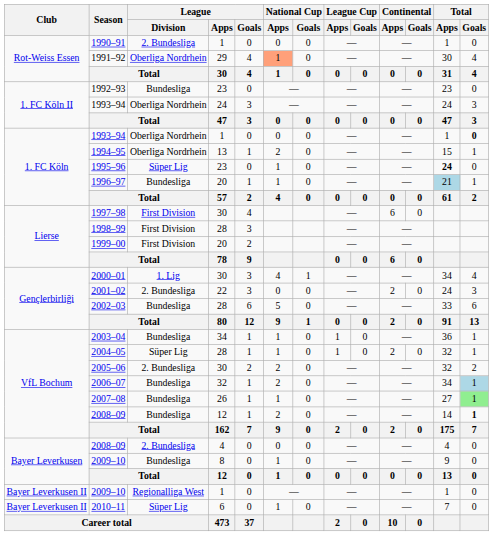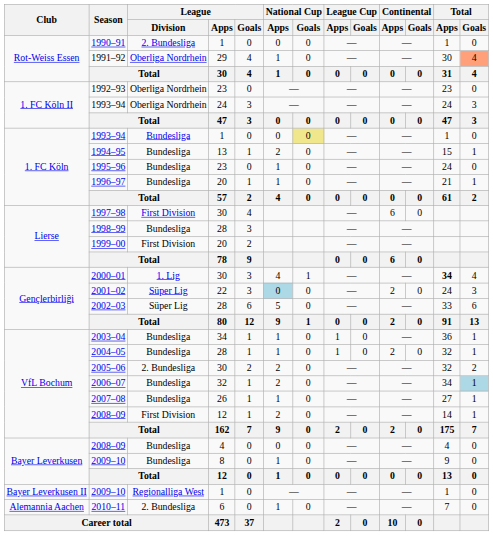 <table class="wikitable" style="text-align:center">
 <tr>
 <th rowspan="2">Club</th>
 <th rowspan="2">Season</th>
 <th colspan="3">League</th>
 <th colspan="2">National Cup</th>
 <th colspan="2">League Cup</th>
 <th colspan="2">Continental</th>
 <th colspan="2">Total</th>
 </tr>
 <tr>
 <th>Division</th>
 <th>Apps</th>
 <th>Goals</th>
 <th>Apps</th>
 <th>Goals</th>
 <th>Apps</th>
 <th>Goals</th>
 <th>Apps</th>
 <th>Goals</th>
 <th>Apps</th>
 <th>Goals</th>
 </tr>
 <tr>
 <td rowspan="3"><a href='#'>Rot-Weiss Essen</a></td>
 <td><a href='#'>1990–91</a></td>
 <td><a href='#'>2. Bundesliga</a></td>
 <td>1</td>
 <td>0</td>
 <td>0</td>
 <td>0</td>
 <td colspan="2">—</td>
 <td colspan="2">—</td>
 <td>1</td>
 <td>0</td>
 </tr>
 <tr>
 <td>1991–92</td>
 <td><a href='#'>Oberliga Nordrhein</a></td>
 <td>29</td>
 <td>4</td>
-<td style="background: lightsalmon;">1</td>
+<td>1</td>
 <td>0</td>
 <td colspan="2">—</td>
 <td colspan="2">—</td>
 <td>30</td>
-<td>4</td>
+<td style="background: lightsalmon;">4</td>
 </tr>
 <tr>
 <th colspan="2">Total</th>
 <th>30</th>
 <th>4</th>
 <th>1</th>
 <th>0</th>
 <th>0</th>
 <th>0</th>
 <th>0</th>
 <th>0</th>
 <th>31</th>
 <th>4</th>
 </tr>
 <tr>
 <td rowspan="3"><a href='#'>1. FC Köln II</a></td>
 <td>1992–93</td>
-<td>Bundesliga</td>
+<td>Oberliga Nordrhein</td>
 <td>23</td>
 <td>0</td>
 <td colspan="2">—</td>
 <td colspan="2">—</td>
 <td colspan="2">—</td>
 <td>23</td>
 <td>0</td>
 </tr>
 <tr>
 <td>1993–94</td>
 <td>Oberliga Nordrhein</td>
 <td>24</td>
 <td>3</td>
 <td colspan="2">—</td>
 <td colspan="2">—</td>
 <td colspan="2">—</td>
 <td>24</td>
 <td>3</td>
 </tr>
 <tr>
 <th colspan="2">Total</th>
 <th>47</th>
 <th>3</th>
 <th>0</th>
 <th>0</th>
 <th>0</th>
 <th>0</th>
 <th>0</th>
 <th>0</th>
 <th>47</th>
 <th>3</th>
 </tr>
 <tr>
 <td rowspan="5"><a href='#'>1. FC Köln</a></td>
 <td><a href='#'>1993–94</a></td>
-<td>Oberliga Nordrhein</td>
+<td><a href='#'>Bundesliga</a></td>
 <td>1</td>
 <td>0</td>
 <td>0</td>
-<td>0</td>
+<td style="background: khaki;">0</td>
 <td colspan="2">—</td>
 <td colspan="2">—</td>
 <td>1</td>
-<td><strong>0</strong></td>
+<td>0</td>
 </tr>
 <tr>
 <td><a href='#'>1994–95</a></td>
-<td>Oberliga Nordrhein</td>
+<td>Bundesliga</td>
 <td>13</td>
 <td>1</td>
 <td>2</td>
 <td>0</td>
 <td colspan="2">—</td>
 <td colspan="2">—</td>
 <td>15</td>
 <td>1</td>
 </tr>
 <tr>
 <td><a href='#'>1995–96</a></td>
-<td><a href='#'>Süper Lig</a></td>
+<td>Bundesliga</td>
 <td>23</td>
 <td>0</td>
 <td>1</td>
 <td>0</td>
 <td colspan="2">—</td>
 <td colspan="2">—</td>
-<td><strong>24</strong></td>
+<td>24</td>
 <td>0</td>
 </tr>
 <tr>
 <td><a href='#'>1996–97</a></td>
 <td>Bundesliga</td>
 <td>20</td>
 <td>1</td>
 <td>1</td>
 <td>0</td>
 <td colspan="2">—</td>
 <td colspan="2">—</td>
-<td style="background: lightblue;">21</td>
+<td>21</td>
 <td>1</td>
 </tr>
 <tr>
 <th colspan="2">Total</th>
 <th>57</th>
 <th>2</th>
 <th>4</th>
 <th>0</th>
 <th>0</th>
 <th>0</th>
 <th>0</th>
 <th>0</th>
 <th>61</th>
 <th>2</th>
 </tr>
 <tr>
 <td rowspan="4"><a href='#'>Lierse</a></td>
 <td><a href='#'>1997–98</a></td>
 <td><a href='#'>First Division</a></td>
 <td>30</td>
 <td>4</td>
 <td></td>
 <td></td>
 <td colspan="2">—</td>
 <td>6</td>
 <td>0</td>
 <td></td>
 <td></td>
 </tr>
 <tr>
 <td><a href='#'>1998–99</a></td>
-<td>First Division</td>
+<td>Bundesliga</td>
 <td>28</td>
 <td>3</td>
 <td></td>
 <td></td>
 <td colspan="2">—</td>
 <td colspan="2">—</td>
 <td></td>
 <td></td>
 </tr>
 <tr>
 <td><a href='#'>1999–00</a></td>
 <td>First Division</td>
 <td>20</td>
 <td>2</td>
 <td></td>
 <td></td>
 <td colspan="2">—</td>
 <td colspan="2">—</td>
 <td></td>
 <td></td>
 </tr>
 <tr>
 <th colspan="2">Total</th>
 <th>78</th>
 <th>9</th>
 <th></th>
 <th></th>
 <th>0</th>
 <th>0</th>
 <th>6</th>
 <th>0</th>
 <th></th>
 <th></th>
 </tr>
 <tr>
 <td rowspan="4"><a href='#'>Gençlerbirliği</a></td>
 <td><a href='#'>2000–01</a></td>
 <td><a href='#'>1. Lig</a></td>
 <td>30</td>
 <td>3</td>
 <td>4</td>
 <td>1</td>
 <td colspan="2">—</td>
 <td colspan="2">—</td>
-<td>34</td>
+<td><strong>34</strong></td>
 <td>4</td>
 </tr>
 <tr>
 <td><a href='#'>2001–02</a></td>
-<td>2. Bundesliga</td>
+<td><a href='#'>Süper Lig</a></td>
 <td>22</td>
 <td>3</td>
-<td>0</td>
+<td style="background: lightblue;">0</td>
 <td>0</td>
 <td colspan="2">—</td>
 <td>2</td>
 <td>0</td>
 <td>24</td>
 <td>3</td>
 </tr>
 <tr>
 <td><a href='#'>2002–03</a></td>
-<td>Bundesliga</td>
+<td>Süper Lig</td>
 <td>28</td>
 <td>6</td>
 <td>5</td>
 <td>0</td>
 <td colspan="2">—</td>
 <td colspan="2">—</td>
 <td>33</td>
 <td>6</td>
 </tr>
 <tr>
 <th colspan="2">Total</th>
 <th>80</th>
 <th>12</th>
 <th>9</th>
 <th>1</th>
 <th>0</th>
 <th>0</th>
 <th>2</th>
 <th>0</th>
 <th>91</th>
 <th>13</th>
 </tr>
 <tr>
 <td rowspan="7"><a href='#'>VfL Bochum</a></td>
 <td><a href='#'>2003–04</a></td>
 <td>Bundesliga</td>
 <td>34</td>
 <td>1</td>
 <td>1</td>
 <td>0</td>
 <td>1</td>
 <td>0</td>
 <td colspan="2">—</td>
 <td>36</td>
 <td>1</td>
 </tr>
 <tr>
 <td><a href='#'>2004–05</a></td>
-<td>Süper Lig</td>
+<td>Bundesliga</td>
 <td>28</td>
 <td>1</td>
 <td>1</td>
 <td>0</td>
 <td>1</td>
 <td>0</td>
 <td>2</td>
 <td>0</td>
 <td>32</td>
 <td>1</td>
 </tr>
 <tr>
 <td><a href='#'>2005–06</a></td>
 <td>2. Bundesliga</td>
 <td>30</td>
 <td>2</td>
 <td>2</td>
 <td>0</td>
 <td colspan="2">—</td>
 <td colspan="2">—</td>
 <td>32</td>
 <td>2</td>
 </tr>
 <tr>
 <td><a href='#'>2006–07</a></td>
 <td>Bundesliga</td>
 <td>32</td>
 <td>1</td>
 <td>2</td>
 <td>0</td>
 <td colspan="2">—</td>
 <td colspan="2">—</td>
 <td>34</td>
 <td style="background: lightblue;">1</td>
 </tr>
 <tr>
 <td><a href='#'>2007–08</a></td>
 <td>Bundesliga</td>
 <td>26</td>
 <td>1</td>
 <td>1</td>
 <td>0</td>
 <td colspan="2">—</td>
 <td colspan="2">—</td>
 <td>27</td>
-<td style="background: lightgreen;">1</td>
+<td>1</td>
 </tr>
 <tr>
 <td><a href='#'>2008–09</a></td>
-<td>Bundesliga</td>
+<td>First Division</td>
 <td>12</td>
 <td>1</td>
 <td>2</td>
 <td>0</td>
 <td colspan="2">—</td>
 <td colspan="2">—</td>
 <td>14</td>
-<td><strong>1</strong></td>
+<td>1</td>
 </tr>
 <tr>
 <th colspan="2">Total</th>
 <th>162</th>
 <th>7</th>
 <th>9</th>
 <th>0</th>
 <th>2</th>
 <th>0</th>
 <th>2</th>
 <th>0</th>
 <th>175</th>
 <th>7</th>
 </tr>
 <tr>
 <td rowspan="3"><a href='#'>Bayer Leverkusen</a></td>
 <td><a href='#'>2008–09</a></td>
-<td><a href='#'>2. Bundesliga</a></td>
+<td>Bundesliga</td>
 <td>4</td>
 <td>0</td>
 <td>0</td>
 <td>0</td>
 <td colspan="2">—</td>
 <td colspan="2">—</td>
 <td>4</td>
 <td>0</td>
 </tr>
 <tr>
 <td><a href='#'>2009–10</a></td>
 <td>Bundesliga</td>
 <td>8</td>
 <td>0</td>
 <td>1</td>
 <td>0</td>
 <td colspan="2">—</td>
 <td colspan="2">—</td>
 <td>9</td>
 <td>0</td>
 </tr>
 <tr>
 <th colspan="2">Total</th>
 <th>12</th>
 <th>0</th>
 <th>1</th>
 <th>0</th>
 <th>0</th>
 <th>0</th>
 <th>0</th>
 <th>0</th>
 <th>13</th>
 <th>0</th>
 </tr>
 <tr>
 <td><a href='#'>Bayer Leverkusen II</a></td>
 <td><a href='#'>2009–10</a></td>
 <td><a href='#'>Regionalliga West</a></td>
 <td>1</td>
 <td>0</td>
 <td colspan="2">—</td>
 <td colspan="2">—</td>
 <td colspan="2">—</td>
 <td>1</td>
 <td>0</td>
 </tr>
 <tr>
-<td><a href='#'>Bayer Leverkusen II</a></td>
+<td><a href='#'>Alemannia Aachen</a></td>
 <td><a href='#'>2010–11</a></td>
-<td><a href='#'>Süper Lig</a></td>
+<td>2. Bundesliga</td>
 <td>6</td>
 <td>0</td>
 <td>1</td>
 <td>0</td>
 <td colspan="2">—</td>
 <td colspan="2">—</td>
 <td>7</td>
 <td>0</td>
 </tr>
 <tr>
 <th colspan="3">Career total</th>
 <th>473</th>
 <th>37</th>
 <th></th>
 <th></th>
 <th>2</th>
 <th>0</th>
 <th>10</th>
 <th>0</th>
 <th></th>
 <th></th>
 </tr>
 </table>
